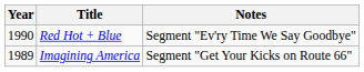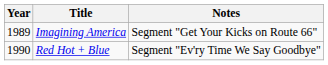 <table class="wikitable">
 <tr>
 <th>Year</th>
 <th>Title</th>
 <th>Notes</th>
 </tr>
 <tr>
+<td>1989</td>
+<td><em><a href='#'>Imagining America</a></em></td>
+<td>Segment "Get Your Kicks on Route 66"</td>
+</tr>
+<tr>
 <td>1990</td>
 <td><em><a href='#'>Red Hot + Blue</a></em></td>
 <td>Segment "Ev'ry Time We Say Goodbye"</td>
 </tr>
-<tr>
-<td>1989</td>
-<td><em><a href='#'>Imagining America</a></em></td>
-<td>Segment "Get Your Kicks on Route 66"</td>
-</tr>
 </table>
